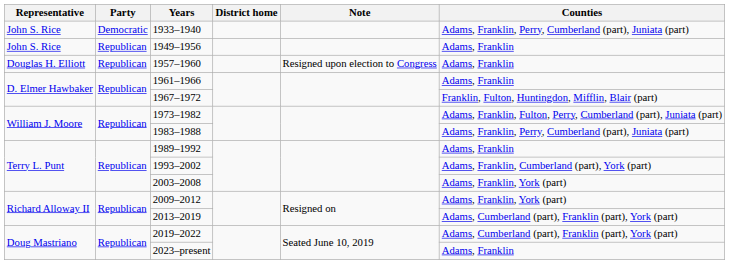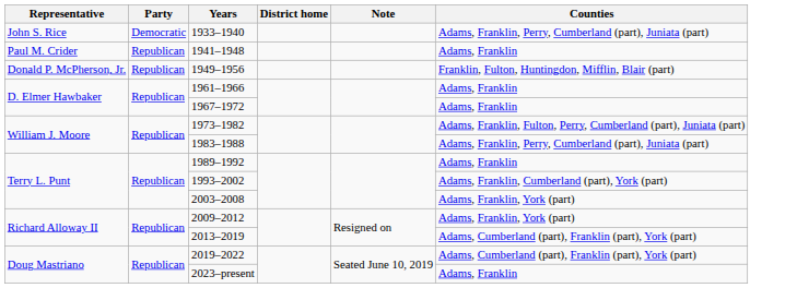 <table class=wikitable>
 <tr valign=bottom>
 <th>Representative</th>
 <th>Party</th>
 <th>Years</th>
 <th>District home</th>
 <th>Note</th>
 <th>Counties</th>
 </tr>
 <tr>
 <td><a href='#'>John S. Rice</a></td>
 <td><a href='#'>Democratic</a></td>
 <td>1933–1940</td>
 <td></td>
 <td></td>
 <td><a href='#'>Adams</a>, <a href='#'>Franklin</a>, <a href='#'>Perry</a>, <a href='#'>Cumberland</a> (part), <a href='#'>Juniata</a> (part)</td>
 </tr>
 <tr>
-<td><a href='#'>John S. Rice</a></td>
+<td><a href='#'>Paul M. Crider</a></td>
 <td><a href='#'>Republican</a></td>
-<td>1949–1956</td>
+<td>1941–1948</td>
 <td></td>
 <td></td>
 <td><a href='#'>Adams</a>, <a href='#'>Franklin</a></td>
 </tr>
 <tr>
-<td><a href='#'>Douglas H. Elliott</a></td>
+<td><a href='#'>Donald P. McPherson, Jr.</a></td>
 <td><a href='#'>Republican</a></td>
-<td>1957–1960</td>
+<td>1949–1956</td>
 <td></td>
-<td>Resigned upon election to <a href='#'>Congress</a></td>
-<td><a href='#'>Adams</a>, <a href='#'>Franklin</a></td>
+<td></td>
+<td><a href='#'>Franklin</a>, <a href='#'>Fulton</a>, <a href='#'>Huntingdon</a>, <a href='#'>Mifflin</a>, <a href='#'>Blair</a> (part)</td>
 </tr>
 <tr>
 <td rowspan=2><a href='#'>D. Elmer Hawbaker</a></td>
 <td rowspan=2><a href='#'>Republican</a></td>
 <td>1961–1966</td>
 <td rowspan=2> </td>
 <td rowspan=2> </td>
 <td><a href='#'>Adams</a>, <a href='#'>Franklin</a></td>
 </tr>
 <tr>
 <td>1967–1972</td>
-<td><a href='#'>Franklin</a>, <a href='#'>Fulton</a>, <a href='#'>Huntingdon</a>, <a href='#'>Mifflin</a>, <a href='#'>Blair</a> (part)</td>
+<td><a href='#'>Adams</a>, <a href='#'>Franklin</a></td>
 </tr>
 <tr>
 <td rowspan=2><a href='#'>William J. Moore</a></td>
 <td rowspan=2><a href='#'>Republican</a></td>
 <td>1973–1982</td>
 <td rowspan=2> </td>
 <td rowspan=2> </td>
 <td><a href='#'>Adams</a>, <a href='#'>Franklin</a>, <a href='#'>Fulton</a>, <a href='#'>Perry</a>, <a href='#'>Cumberland</a> (part), <a href='#'>Juniata</a> (part)</td>
 </tr>
 <tr>
 <td>1983–1988</td>
 <td><a href='#'>Adams</a>, <a href='#'>Franklin</a>, <a href='#'>Perry</a>, <a href='#'>Cumberland</a> (part), <a href='#'>Juniata</a> (part)</td>
 </tr>
 <tr>
 <td rowspan=3><a href='#'>Terry L. Punt</a></td>
 <td rowspan=3><a href='#'>Republican</a></td>
 <td>1989–1992</td>
 <td rowspan=3> </td>
 <td rowspan=3> </td>
 <td><a href='#'>Adams</a>, <a href='#'>Franklin</a></td>
 </tr>
 <tr>
 <td>1993–2002</td>
 <td><a href='#'>Adams</a>, <a href='#'>Franklin</a>, <a href='#'>Cumberland</a> (part), <a href='#'>York</a> (part)</td>
 </tr>
 <tr>
 <td>2003–2008</td>
 <td><a href='#'>Adams</a>, <a href='#'>Franklin</a>, <a href='#'>York</a> (part)</td>
 </tr>
 <tr>
 <td rowspan=2><a href='#'>Richard Alloway II</a></td>
 <td rowspan=2><a href='#'>Republican</a></td>
 <td>2009–2012</td>
 <td rowspan=2> </td>
 <td rowspan=2>Resigned on </td>
 <td><a href='#'>Adams</a>, <a href='#'>Franklin</a>, <a href='#'>York</a> (part)</td>
 </tr>
 <tr>
 <td>2013–2019</td>
 <td><a href='#'>Adams</a>, <a href='#'>Cumberland</a> (part), <a href='#'>Franklin</a> (part), <a href='#'>York</a> (part)</td>
 </tr>
 <tr>
 <td rowspan=2><a href='#'>Doug Mastriano</a></td>
 <td rowspan=2><a href='#'>Republican</a></td>
 <td>2019–2022</td>
 <td rowspan=2> </td>
 <td rowspan=2>Seated June 10, 2019</td>
 <td><a href='#'>Adams</a>, <a href='#'>Cumberland</a> (part), <a href='#'>Franklin</a> (part), <a href='#'>York</a> (part)</td>
 </tr>
 <tr>
 <td>2023–present</td>
 <td><a href='#'>Adams</a>, <a href='#'>Franklin</a></td>
 </tr>
 </table>
